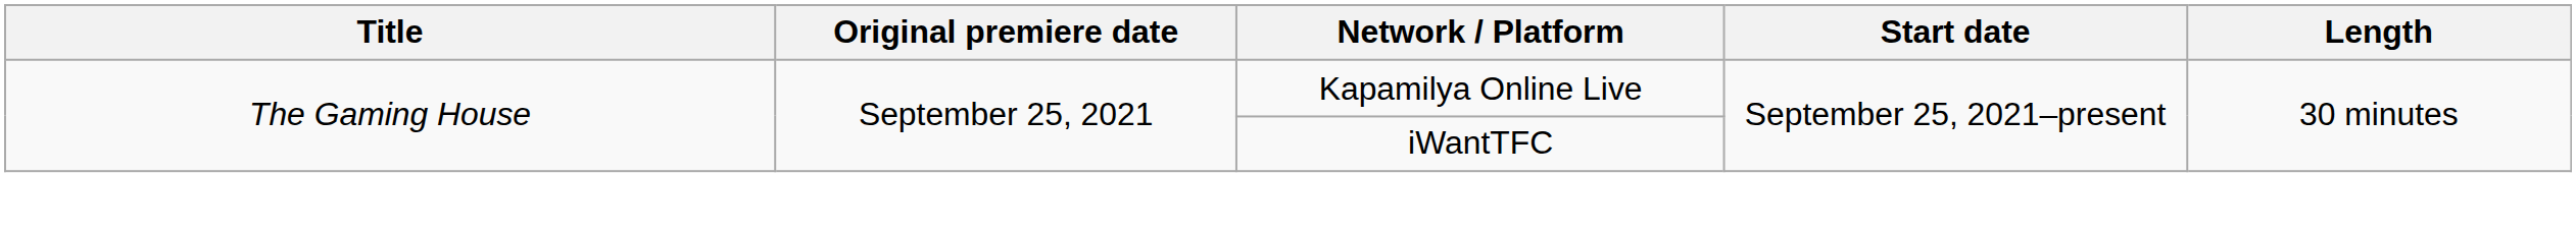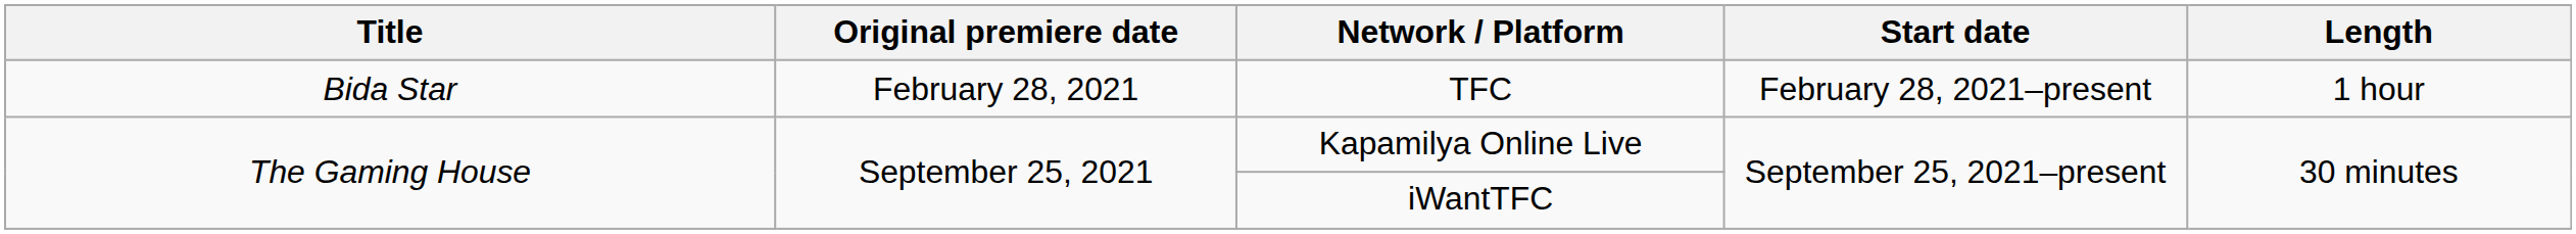 <table class="wikitable sortable" style="text-align:center; font-size:100%; line-height:20px;" width="100%">
 <tr>
 <th style="width:30%;">Title</th>
 <th style="width:18%;">Original premiere date</th>
 <th style="width:19%;">Network / Platform</th>
 <th style="width:18%;">Start date</th>
 <th style="width:15%;">Length</th>
+</tr>
+<tr>
+<td><em>Bida Star</em></td>
+<td>February 28, 2021</td>
+<td>TFC</td>
+<td>February 28, 2021–present</td>
+<td>1 hour</td>
 </tr>
 <tr>
 <td rowspan="2"><em>The Gaming House</em></td>
 <td rowspan="2">September 25, 2021</td>
 <td>Kapamilya Online Live</td>
 <td rowspan="2">September 25, 2021–present</td>
 <td rowspan="2">30 minutes</td>
 </tr>
 <tr>
 <td>iWantTFC</td>
 </tr>
 </table>
